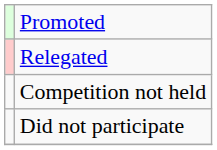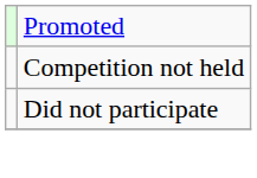 <table class="wikitable">
 <tr>
 <td bgcolor="#DDFFDD"></td>
 <td><a href='#'>Promoted</a></td>
-</tr>
-<tr>
-<td bgcolor="#FFCCCC"></td>
-<td><a href='#'>Relegated</a></td>
 </tr>
 <tr>
 <td></td>
 <td>Competition not held</td>
 </tr>
 <tr>
 <td></td>
 <td>Did not participate</td>
 </tr>
 <tr>
 </tr>
 </table>
